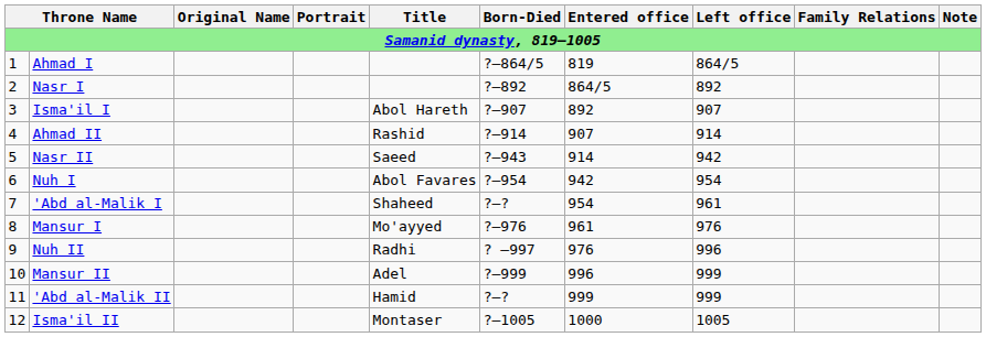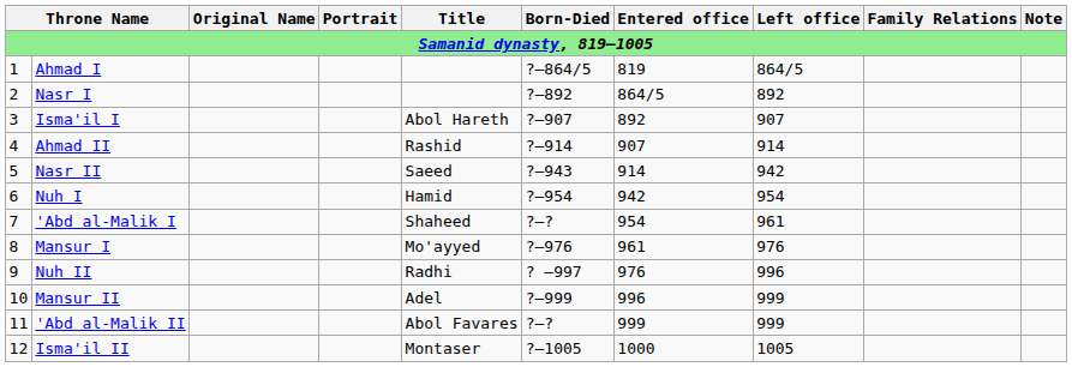 <table class="wikitable">
 <tr>
 <th colspan=2>Throne Name</th>
 <th>Original Name</th>
 <th>Portrait</th>
 <th>Title</th>
 <th>Born-Died</th>
 <th>Entered office</th>
 <th>Left office</th>
 <th>Family Relations</th>
 <th>Note</th>
 </tr>
 <tr>
 <td colspan="10" align=center style="background-color:Lightgreen"><strong><em><a href='#'>Samanid dynasty</a>, 819–1005</em></strong></td>
 </tr>
 <tr>
 <td>1</td>
 <td><a href='#'>Ahmad I</a></td>
 <td></td>
 <td></td>
 <td></td>
 <td>?–864/5</td>
 <td>819</td>
 <td>864/5</td>
 <td></td>
 <td></td>
 </tr>
 <tr>
 <td>2</td>
 <td><a href='#'>Nasr I</a></td>
 <td></td>
 <td></td>
 <td></td>
 <td>?–892</td>
 <td>864/5</td>
 <td>892</td>
 <td></td>
 <td></td>
 </tr>
 <tr>
 <td>3</td>
 <td><a href='#'>Isma'il I</a></td>
 <td></td>
 <td></td>
 <td>Abol Hareth</td>
 <td>?–907</td>
 <td>892</td>
 <td>907</td>
 <td></td>
 <td></td>
 </tr>
 <tr>
 <td>4</td>
 <td><a href='#'>Ahmad II</a></td>
 <td></td>
 <td></td>
 <td>Rashid</td>
 <td>?–914</td>
 <td>907</td>
 <td>914</td>
 <td></td>
 <td></td>
 </tr>
 <tr>
 <td>5</td>
 <td><a href='#'>Nasr II</a></td>
 <td></td>
 <td></td>
 <td>Saeed</td>
 <td>?–943</td>
 <td>914</td>
 <td>942</td>
 <td></td>
 <td></td>
 </tr>
 <tr>
 <td>6</td>
 <td><a href='#'>Nuh I</a></td>
 <td></td>
 <td></td>
-<td>Abol Favares</td>
+<td>Hamid</td>
 <td>?–954</td>
 <td>942</td>
 <td>954</td>
 <td></td>
 <td></td>
 </tr>
 <tr>
 <td>7</td>
 <td><a href='#'>'Abd al-Malik I</a></td>
 <td></td>
 <td></td>
 <td>Shaheed</td>
 <td>?–?</td>
 <td>954</td>
 <td>961</td>
 <td></td>
 <td></td>
 </tr>
 <tr>
 <td>8</td>
 <td><a href='#'>Mansur I</a></td>
 <td></td>
 <td></td>
 <td>Mo'ayyed</td>
 <td>?–976</td>
 <td>961</td>
 <td>976</td>
 <td></td>
 <td></td>
 </tr>
 <tr>
 <td>9</td>
 <td><a href='#'>Nuh II</a></td>
 <td></td>
 <td></td>
 <td>Radhi</td>
 <td>? –997</td>
 <td>976</td>
 <td>996</td>
 <td></td>
 <td></td>
 </tr>
 <tr>
 <td>10</td>
 <td><a href='#'>Mansur II</a></td>
 <td></td>
 <td></td>
 <td>Adel</td>
 <td>?–999</td>
 <td>996</td>
 <td>999</td>
 <td></td>
 <td></td>
 </tr>
 <tr>
 <td>11</td>
 <td><a href='#'>'Abd al-Malik II</a></td>
 <td></td>
 <td></td>
-<td>Hamid</td>
+<td>Abol Favares</td>
 <td>?–?</td>
 <td>999</td>
 <td>999</td>
 <td></td>
 <td></td>
 </tr>
 <tr>
 <td>12</td>
 <td><a href='#'>Isma'il II</a></td>
 <td></td>
 <td></td>
 <td>Montaser</td>
 <td>?–1005</td>
 <td>1000</td>
 <td>1005</td>
 <td></td>
 <td></td>
 </tr>
 <tr>
 </tr>
 </table>
